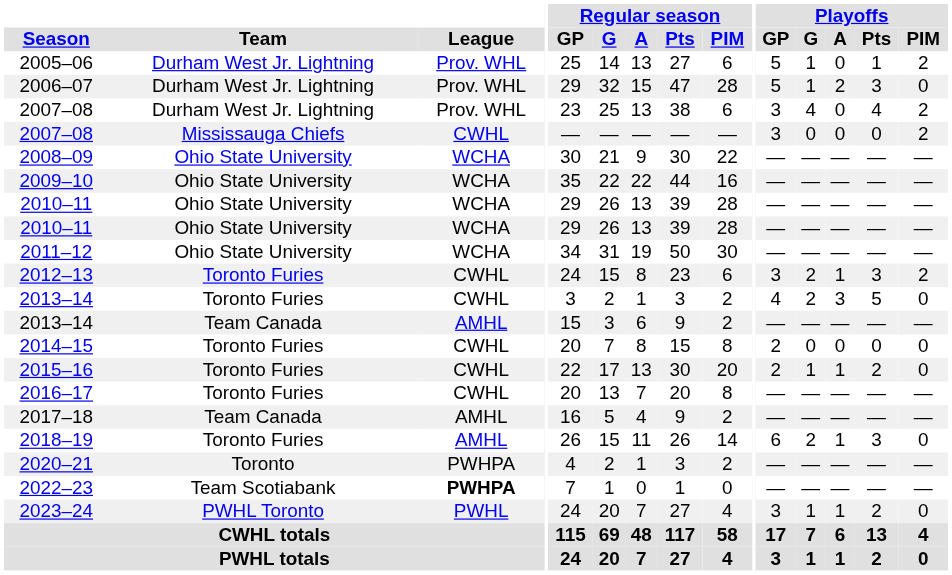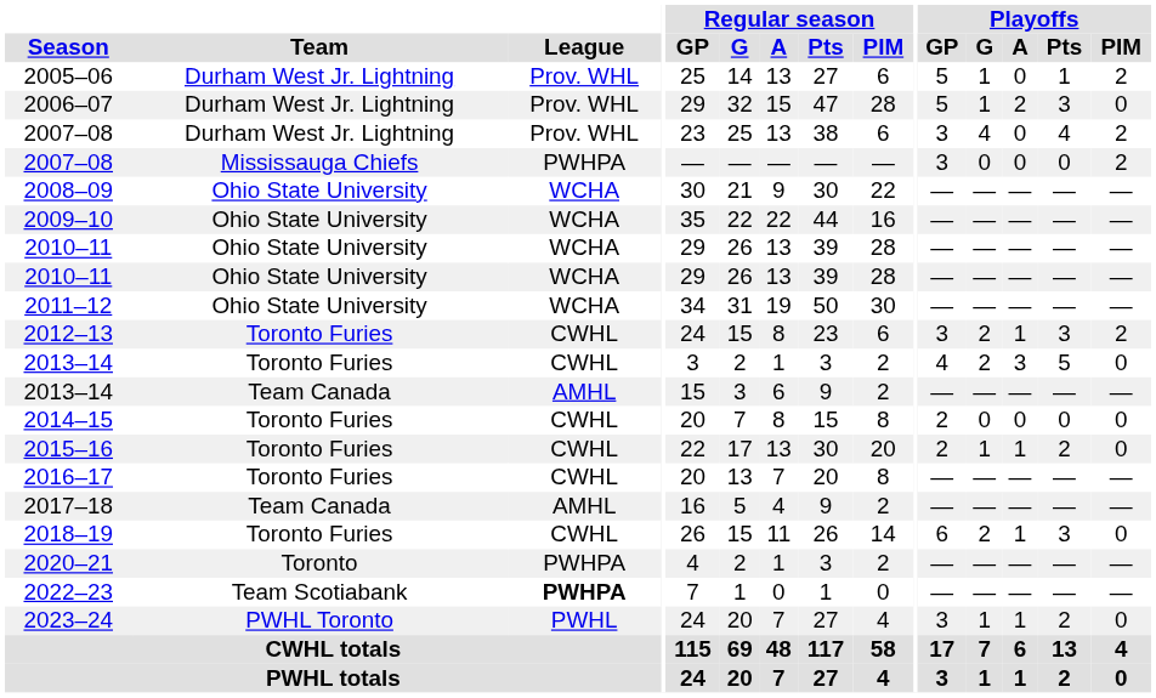 <table border="0" cellpadding="1" cellspacing="0" style="text-align:center; width:50em">
 <tr bgcolor="#e0e0e0">
 <th colspan="3" bgcolor="#ffffff"></th>
 <th rowspan="92" bgcolor="#ffffff"></th>
 <th colspan="5"><a href='#'>Regular season</a></th>
 <th rowspan="92" bgcolor="#ffffff"></th>
 <th colspan="5"><a href='#'>Playoffs</a></th>
 </tr>
 <tr bgcolor="#e0e0e0">
 <th><a href='#'>Season</a></th>
 <th>Team</th>
 <th>League</th>
 <th>GP</th>
 <th><a href='#'>G</a></th>
 <th><a href='#'>A</a></th>
 <th><a href='#'>Pts</a></th>
 <th><a href='#'>PIM</a></th>
 <th>GP</th>
 <th>G</th>
 <th>A</th>
 <th>Pts</th>
 <th>PIM</th>
 </tr>
 <tr>
 <td>2005–06</td>
 <td><a href='#'>Durham West Jr. Lightning</a></td>
 <td><a href='#'>Prov. WHL</a></td>
 <td>25</td>
 <td>14</td>
 <td>13</td>
 <td>27</td>
 <td>6</td>
 <td>5</td>
 <td>1</td>
 <td>0</td>
 <td>1</td>
 <td>2</td>
 </tr>
 <tr bgcolor="#f0f0f0">
 <td>2006–07</td>
 <td>Durham West Jr. Lightning</td>
 <td>Prov. WHL</td>
 <td>29</td>
 <td>32</td>
 <td>15</td>
 <td>47</td>
 <td>28</td>
 <td>5</td>
 <td>1</td>
 <td>2</td>
 <td>3</td>
 <td>0</td>
 </tr>
 <tr>
 <td>2007–08</td>
 <td>Durham West Jr. Lightning</td>
 <td>Prov. WHL</td>
 <td>23</td>
 <td>25</td>
 <td>13</td>
 <td>38</td>
 <td>6</td>
 <td>3</td>
 <td>4</td>
 <td>0</td>
 <td>4</td>
 <td>2</td>
 </tr>
 <tr bgcolor="#f0f0f0">
 <td><a href='#'>2007–08</a></td>
 <td><a href='#'>Mississauga Chiefs</a></td>
-<td><a href='#'>CWHL</a></td>
+<td>PWHPA</td>
 <td>—</td>
 <td>—</td>
 <td>—</td>
 <td>—</td>
 <td>—</td>
 <td>3</td>
 <td>0</td>
 <td>0</td>
 <td>0</td>
 <td>2</td>
 </tr>
 <tr>
 <td><a href='#'>2008–09</a></td>
 <td><a href='#'>Ohio State University</a></td>
 <td><a href='#'>WCHA</a></td>
 <td>30</td>
 <td>21</td>
 <td>9</td>
 <td>30</td>
 <td>22</td>
 <td>—</td>
 <td>—</td>
 <td>—</td>
 <td>—</td>
 <td>—</td>
 </tr>
 <tr bgcolor="#f0f0f0">
 <td><a href='#'>2009–10</a></td>
 <td>Ohio State University</td>
 <td>WCHA</td>
 <td>35</td>
 <td>22</td>
 <td>22</td>
 <td>44</td>
 <td>16</td>
 <td>—</td>
 <td>—</td>
 <td>—</td>
 <td>—</td>
 <td>—</td>
 </tr>
 <tr>
 <td><a href='#'>2010–11</a></td>
 <td>Ohio State University</td>
 <td>WCHA</td>
 <td>29</td>
 <td>26</td>
 <td>13</td>
 <td>39</td>
 <td>28</td>
 <td>—</td>
 <td>—</td>
 <td>—</td>
 <td>—</td>
 <td>—</td>
 </tr>
 <tr bgcolor="#f0f0f0">
 <td><a href='#'>2010–11</a></td>
 <td>Ohio State University</td>
 <td>WCHA</td>
 <td>29</td>
 <td>26</td>
 <td>13</td>
 <td>39</td>
 <td>28</td>
 <td>—</td>
 <td>—</td>
 <td>—</td>
 <td>—</td>
 <td>—</td>
 </tr>
 <tr>
 <td><a href='#'>2011–12</a></td>
 <td>Ohio State University</td>
 <td>WCHA</td>
 <td>34</td>
 <td>31</td>
 <td>19</td>
 <td>50</td>
 <td>30</td>
 <td>—</td>
 <td>—</td>
 <td>—</td>
 <td>—</td>
 <td>—</td>
 </tr>
 <tr bgcolor="#f0f0f0">
 <td><a href='#'>2012–13</a></td>
 <td><a href='#'>Toronto Furies</a></td>
 <td>CWHL</td>
 <td>24</td>
 <td>15</td>
 <td>8</td>
 <td>23</td>
 <td>6</td>
 <td>3</td>
 <td>2</td>
 <td>1</td>
 <td>3</td>
 <td>2</td>
 </tr>
 <tr>
 <td><a href='#'>2013–14</a></td>
 <td>Toronto Furies</td>
 <td>CWHL</td>
 <td>3</td>
 <td>2</td>
 <td>1</td>
 <td>3</td>
 <td>2</td>
 <td>4</td>
 <td>2</td>
 <td>3</td>
 <td>5</td>
 <td>0</td>
 </tr>
 <tr bgcolor="#f0f0f0">
 <td>2013–14</td>
 <td>Team Canada</td>
 <td><a href='#'>AMHL</a></td>
 <td>15</td>
 <td>3</td>
 <td>6</td>
 <td>9</td>
 <td>2</td>
 <td>—</td>
 <td>—</td>
 <td>—</td>
 <td>—</td>
 <td>—</td>
 </tr>
 <tr>
 <td><a href='#'>2014–15</a></td>
 <td>Toronto Furies</td>
 <td>CWHL</td>
 <td>20</td>
 <td>7</td>
 <td>8</td>
 <td>15</td>
 <td>8</td>
 <td>2</td>
 <td>0</td>
 <td>0</td>
 <td>0</td>
 <td>0</td>
 </tr>
 <tr bgcolor="#f0f0f0">
 <td><a href='#'>2015–16</a></td>
 <td>Toronto Furies</td>
 <td>CWHL</td>
 <td>22</td>
 <td>17</td>
 <td>13</td>
 <td>30</td>
 <td>20</td>
 <td>2</td>
 <td>1</td>
 <td>1</td>
 <td>2</td>
 <td>0</td>
 </tr>
 <tr>
 <td><a href='#'>2016–17</a></td>
 <td>Toronto Furies</td>
 <td>CWHL</td>
 <td>20</td>
 <td>13</td>
 <td>7</td>
 <td>20</td>
 <td>8</td>
 <td>—</td>
 <td>—</td>
 <td>—</td>
 <td>—</td>
 <td>—</td>
 </tr>
 <tr bgcolor="#f0f0f0">
 <td>2017–18</td>
 <td>Team Canada</td>
 <td>AMHL</td>
 <td>16</td>
 <td>5</td>
 <td>4</td>
 <td>9</td>
 <td>2</td>
 <td>—</td>
 <td>—</td>
 <td>—</td>
 <td>—</td>
 <td>—</td>
 </tr>
 <tr>
 <td><a href='#'>2018–19</a></td>
 <td>Toronto Furies</td>
-<td><a href='#'>AMHL</a></td>
+<td>CWHL</td>
 <td>26</td>
 <td>15</td>
 <td>11</td>
 <td>26</td>
 <td>14</td>
 <td>6</td>
 <td>2</td>
 <td>1</td>
 <td>3</td>
 <td>0</td>
 </tr>
 <tr bgcolor="#f0f0f0">
 <td><a href='#'>2020–21</a></td>
 <td>Toronto</td>
 <td>PWHPA</td>
 <td>4</td>
 <td>2</td>
 <td>1</td>
 <td>3</td>
 <td>2</td>
 <td>—</td>
 <td>—</td>
 <td>—</td>
 <td>—</td>
 <td>—</td>
 </tr>
 <tr>
 <td><a href='#'>2022–23</a></td>
 <td>Team Scotiabank</td>
 <td><strong>PWHPA</strong></td>
 <td>7</td>
 <td>1</td>
 <td>0</td>
 <td>1</td>
 <td>0</td>
 <td>—</td>
 <td>—</td>
 <td>—</td>
 <td>—</td>
 <td>—</td>
 </tr>
 <tr bgcolor="#f0f0f0">
 <td><a href='#'>2023–24</a></td>
 <td><a href='#'>PWHL Toronto</a></td>
 <td><a href='#'>PWHL</a></td>
 <td>24</td>
 <td>20</td>
 <td>7</td>
 <td>27</td>
 <td>4</td>
 <td>3</td>
 <td>1</td>
 <td>1</td>
 <td>2</td>
 <td>0</td>
 </tr>
 <tr bgcolor="#e0e0e0">
 <th colspan="3">CWHL totals</th>
 <th>115</th>
 <th>69</th>
 <th>48</th>
 <th>117</th>
 <th>58</th>
 <th>17</th>
 <th>7</th>
 <th>6</th>
 <th>13</th>
 <th>4</th>
 </tr>
 <tr bgcolor="#e0e0e0">
 <th colspan="3">PWHL totals</th>
 <th>24</th>
 <th>20</th>
 <th>7</th>
 <th>27</th>
 <th>4</th>
 <th>3</th>
 <th>1</th>
 <th>1</th>
 <th>2</th>
 <th>0</th>
 </tr>
 </table>
